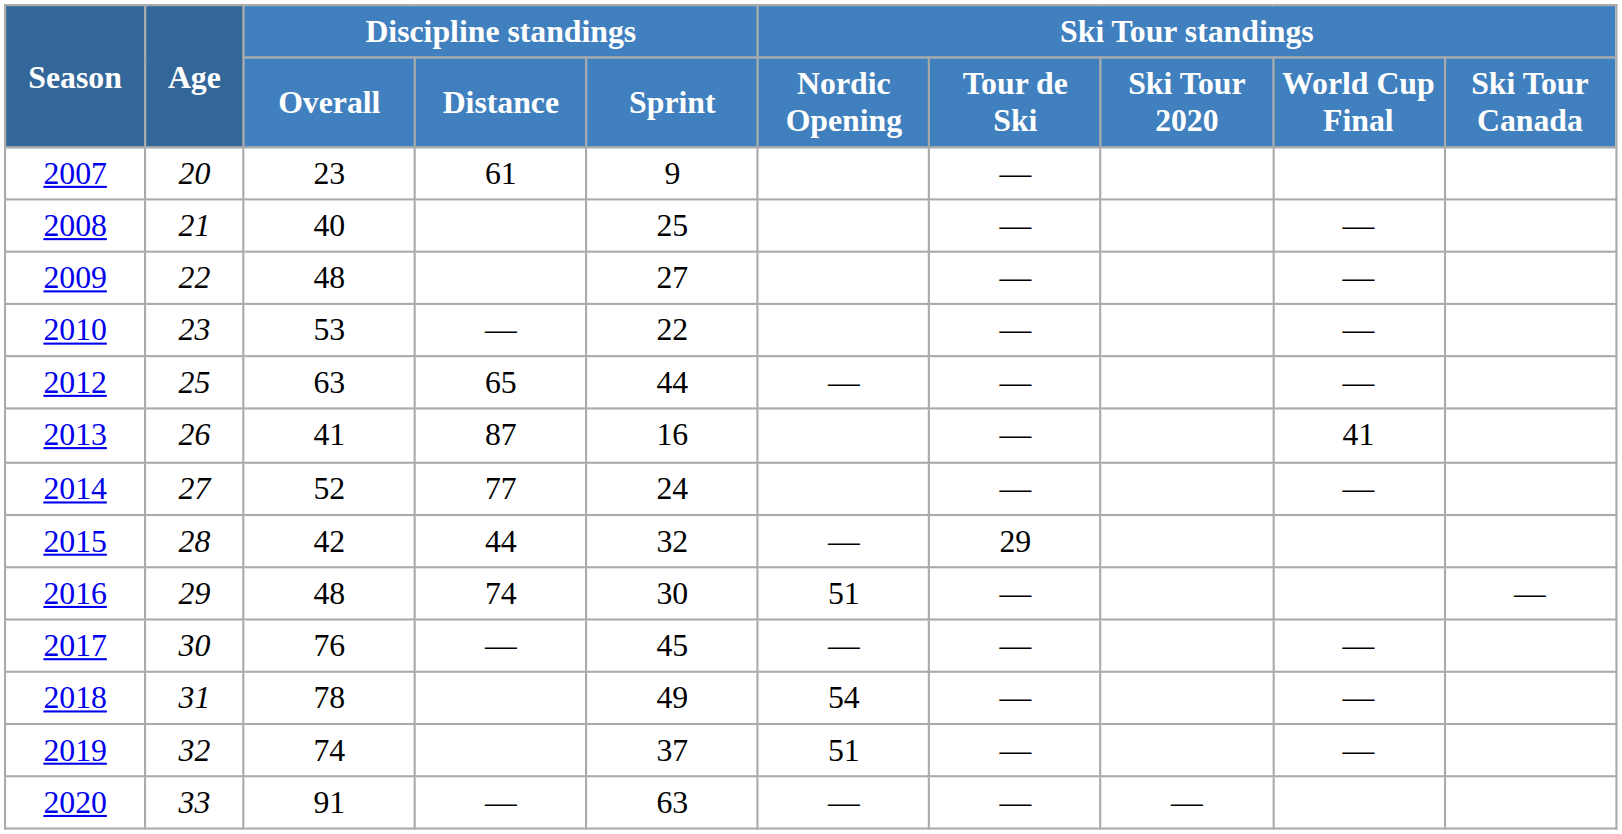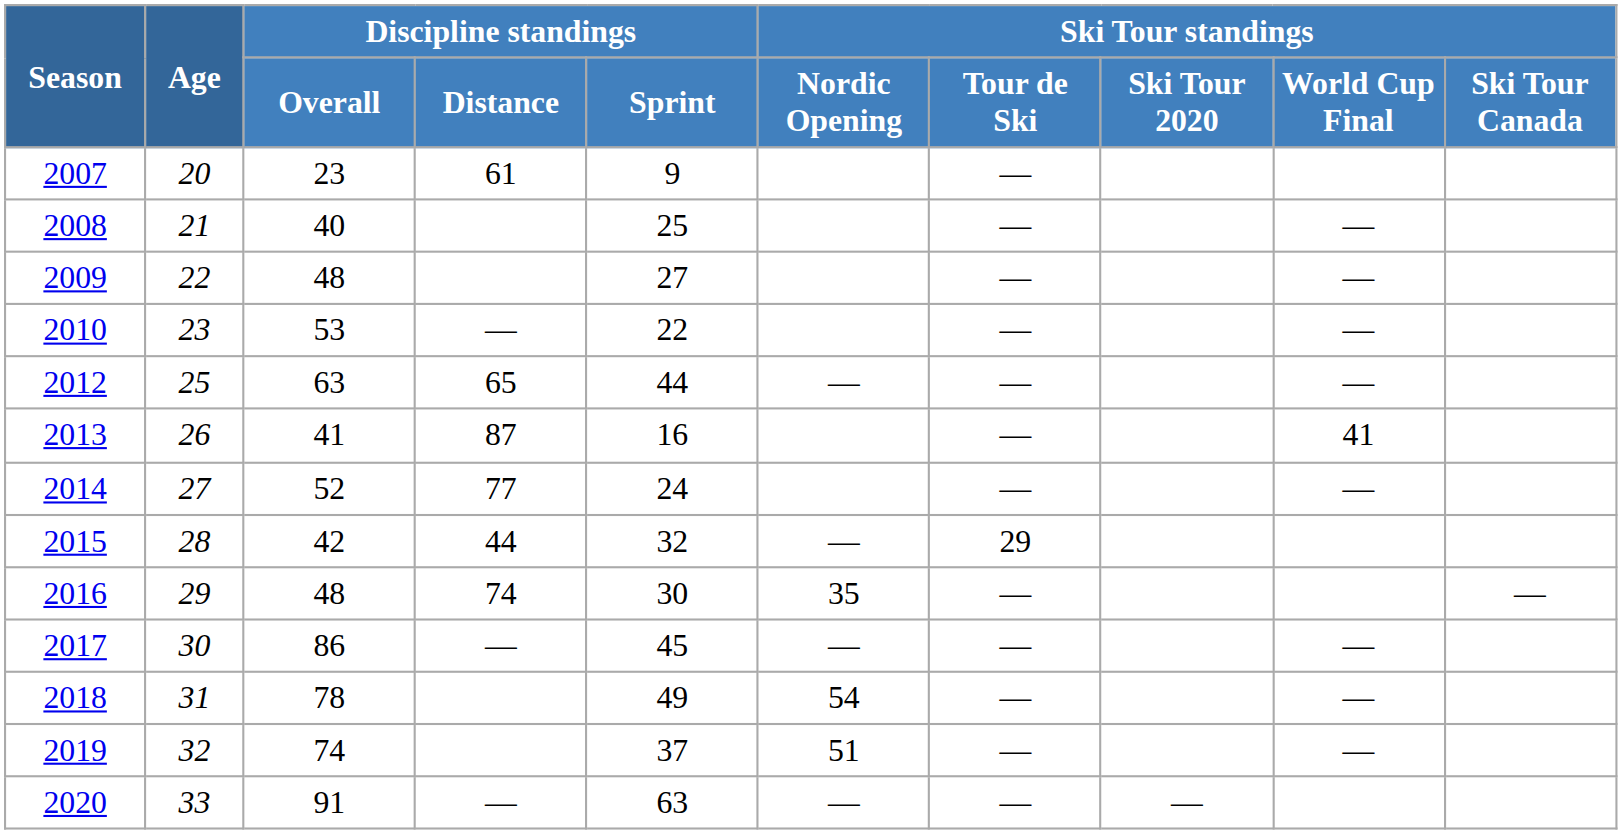 <table class="wikitable" style="font-size:95%; text-align:center; border:grey solid 1px; border-collapse:collapse; background:#ffffff;">
 <tr>
 <th style="background-color:#369; color:white; width:60px;" rowspan="2"> Season </th>
 <th style="background-color:#369; color:white; width:40px;" rowspan="2"> Age </th>
 <th style="background-color:#4180be; color:white;" colspan="3">Discipline standings</th>
 <th style="background-color:#4180be; color:white;" colspan="5">Ski Tour standings</th>
 </tr>
 <tr>
 <th style="background-color:#4180be; color:white; width:75px;">Overall</th>
 <th style="background-color:#4180be; color:white; width:75px;">Distance</th>
 <th style="background-color:#4180be; color:white; width:75px;">Sprint</th>
 <th style="background-color:#4180be; color:white; width:75px;">Nordic<br>Opening</th>
 <th style="background-color:#4180be; color:white; width:75px;">Tour de<br>Ski</th>
 <th style="background-color:#4180be; color:white; width:75px;">Ski Tour<br>2020</th>
 <th style="background-color:#4180be; color:white; width:75px;">World Cup<br>Final</th>
 <th style="background-color:#4180be; color:white; width:75px;">Ski Tour<br>Canada</th>
 </tr>
 <tr>
 <td><a href='#'>2007</a></td>
 <td><em>20</em></td>
 <td>23</td>
 <td>61</td>
 <td>9</td>
 <td></td>
 <td>—</td>
 <td></td>
 <td></td>
 <td></td>
 </tr>
 <tr>
 <td><a href='#'>2008</a></td>
 <td><em>21</em></td>
 <td>40</td>
 <td></td>
 <td>25</td>
 <td></td>
 <td>—</td>
 <td></td>
 <td>—</td>
 <td></td>
 </tr>
 <tr>
 <td><a href='#'>2009</a></td>
 <td><em>22</em></td>
 <td>48</td>
 <td></td>
 <td>27</td>
 <td></td>
 <td>—</td>
 <td></td>
 <td>—</td>
 <td></td>
 </tr>
 <tr>
 <td><a href='#'>2010</a></td>
 <td><em>23</em></td>
 <td>53</td>
 <td>—</td>
 <td>22</td>
 <td></td>
 <td>—</td>
 <td></td>
 <td>—</td>
 <td></td>
 </tr>
 <tr>
 <td><a href='#'>2012</a></td>
 <td><em>25</em></td>
 <td>63</td>
 <td>65</td>
 <td>44</td>
 <td>—</td>
 <td>—</td>
 <td></td>
 <td>—</td>
 <td></td>
 </tr>
 <tr>
 <td><a href='#'>2013</a></td>
 <td><em>26</em></td>
 <td>41</td>
 <td>87</td>
 <td>16</td>
 <td></td>
 <td>—</td>
 <td></td>
 <td>41</td>
 <td></td>
 </tr>
 <tr>
 <td><a href='#'>2014</a></td>
 <td><em>27</em></td>
 <td>52</td>
 <td>77</td>
 <td>24</td>
 <td></td>
 <td>—</td>
 <td></td>
 <td>—</td>
 <td></td>
 </tr>
 <tr>
 <td><a href='#'>2015</a></td>
 <td><em>28</em></td>
 <td>42</td>
 <td>44</td>
 <td>32</td>
 <td>—</td>
 <td>29</td>
 <td></td>
 <td></td>
 <td></td>
 </tr>
 <tr>
 <td><a href='#'>2016</a></td>
 <td><em>29</em></td>
 <td>48</td>
 <td>74</td>
 <td>30</td>
-<td>51</td>
+<td>35</td>
 <td>—</td>
 <td></td>
 <td></td>
 <td>—</td>
 </tr>
 <tr>
 <td><a href='#'>2017</a></td>
 <td><em>30</em></td>
-<td>76</td>
+<td>86</td>
 <td>—</td>
 <td>45</td>
 <td>—</td>
 <td>—</td>
 <td></td>
 <td>—</td>
 <td></td>
 </tr>
 <tr>
 <td><a href='#'>2018</a></td>
 <td><em>31</em></td>
 <td>78</td>
 <td></td>
 <td>49</td>
 <td>54</td>
 <td>—</td>
 <td></td>
 <td>—</td>
 <td></td>
 </tr>
 <tr>
 <td><a href='#'>2019</a></td>
 <td><em>32</em></td>
 <td>74</td>
 <td></td>
 <td>37</td>
 <td>51</td>
 <td>—</td>
 <td></td>
 <td>—</td>
 <td></td>
 </tr>
 <tr>
 <td><a href='#'>2020</a></td>
 <td><em>33</em></td>
 <td>91</td>
 <td>—</td>
 <td>63</td>
 <td>—</td>
 <td>—</td>
 <td>—</td>
 <td></td>
 <td></td>
 </tr>
 </table>
